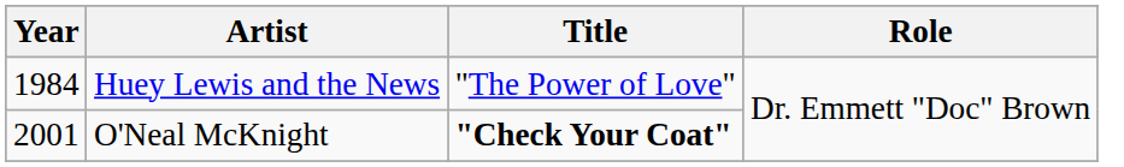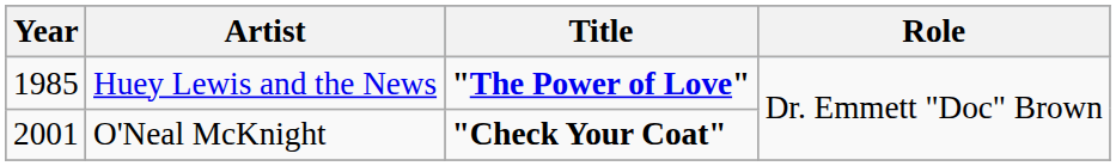 <table class="wikitable">
 <tr style="background:#b0c4de; text-align:center;">
 <th>Year</th>
 <th>Artist</th>
 <th>Title</th>
 <th>Role</th>
 </tr>
 <tr>
-<td>1984</td>
+<td>1985</td>
 <td><a href='#'>Huey Lewis and the News</a></td>
-<td align="left">"<a href='#'>The Power of Love</a>"</td>
+<td align="left"><strong>"<a href='#'>The Power of Love</a>"</strong></td>
 <td rowspan="2">Dr. Emmett "Doc" Brown</td>
 </tr>
 <tr>
 <td>2001</td>
 <td>O'Neal McKnight</td>
 <td><strong>"Check Your Coat"</strong></td>
 </tr>
 </table>
